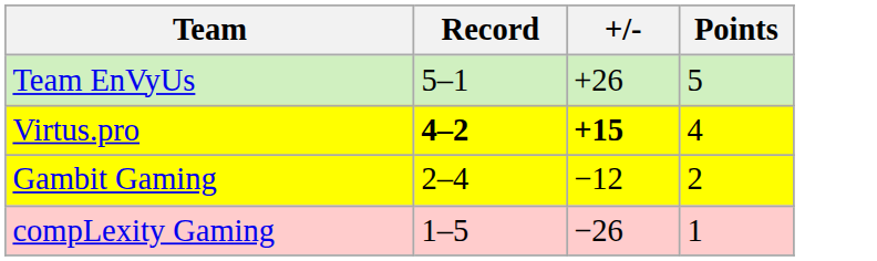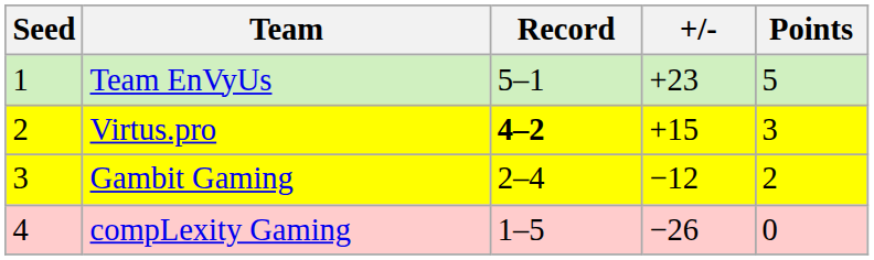 <table class="wikitable sortable" style=font-size:100%>
 <tr>
+<th width=30px>Seed</th>
 <th width=200px>Team</th>
 <th width=70px>Record</th>
 <th width=50px>+/-</th>
 <th width=50px>Points</th>
 </tr>
 <tr style="background: #D0F0C0;">
+<td>1</td>
 <td><a href='#'>Team EnVyUs</a></td>
 <td>5–1</td>
-<td>+26</td>
+<td>+23</td>
 <td>5</td>
 </tr>
 <tr style="background: #FFFF00;">
+<td>2</td>
 <td><a href='#'>Virtus.pro</a></td>
 <td><strong>4–2</strong></td>
-<td><strong>+15</strong></td>
-<td>4</td>
+<td>+15</td>
+<td>3</td>
 </tr>
 <tr style="background: #FFFF00;">
+<td>3</td>
 <td><a href='#'>Gambit Gaming</a></td>
 <td>2–4</td>
 <td>−12</td>
 <td>2</td>
 </tr>
 <tr style="background: #FFCCCC;">
+<td>4</td>
 <td><a href='#'>compLexity Gaming</a></td>
 <td>1–5</td>
 <td>−26</td>
-<td>1</td>
+<td>0</td>
 </tr>
 </table>
